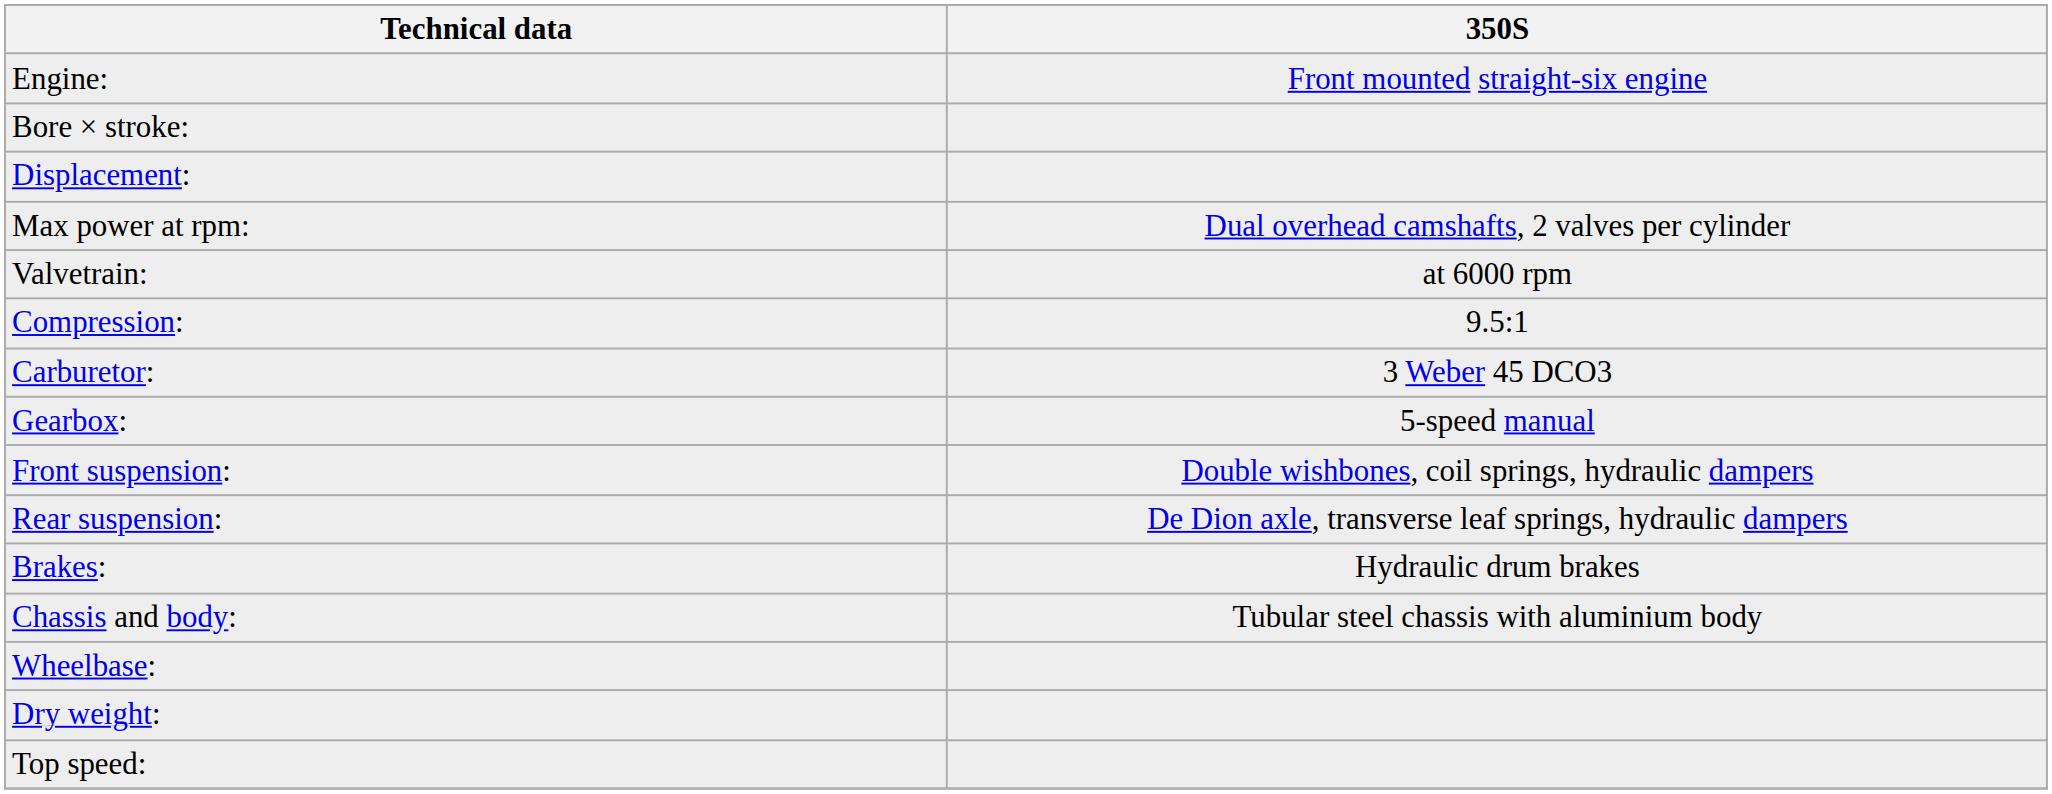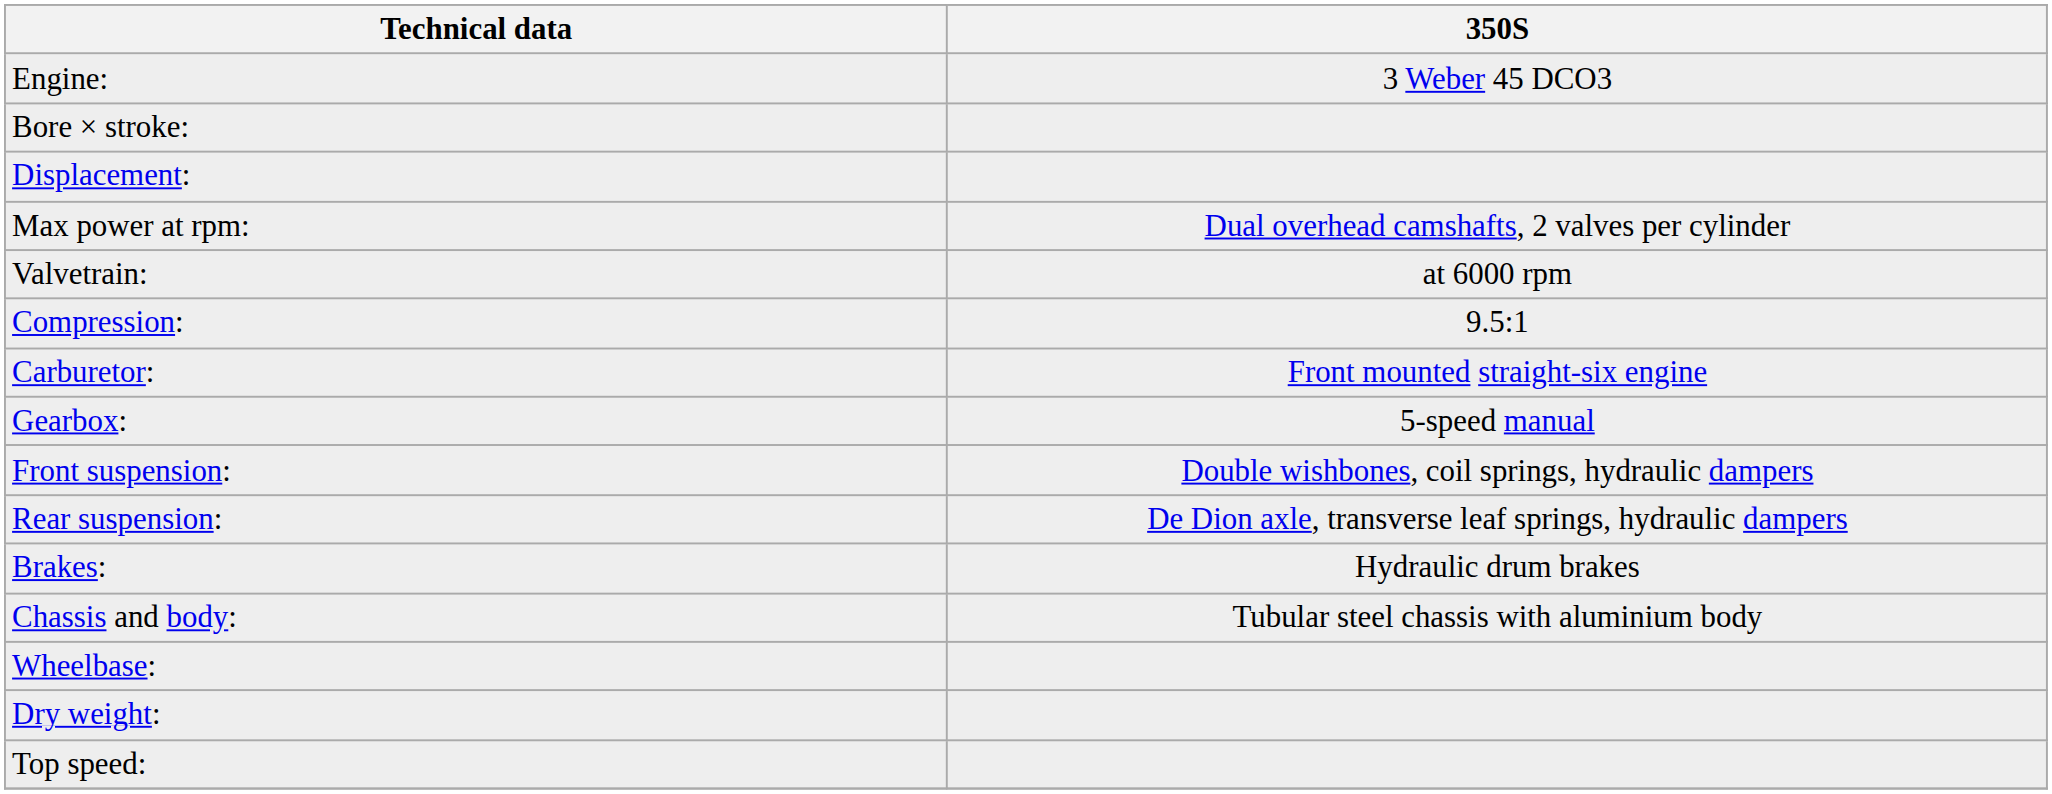 <table class="prettytable">
 <tr ---- bgcolor="#DDDDDD">
 <th width="30%">Technical data</th>
 <th width="35%">350S</th>
 </tr>
 <tr ---- bgcolor="#EEEEEE">
 <td>Engine: </td>
-<td align="center"><a href='#'>Front mounted</a> <a href='#'>straight-six engine</a></td>
+<td align="center">3 <a href='#'>Weber</a> 45 DCO3</td>
 </tr>
 <tr ---- bgcolor="#EEEEEE">
 <td>Bore × stroke: </td>
 <td align="center"></td>
 </tr>
 <tr ---- bgcolor="#EEEEEE">
 <td><a href='#'>Displacement</a>: </td>
 <td align="center"></td>
 </tr>
 <tr ---- bgcolor="#EEEEEE">
 <td>Max power at rpm: </td>
 <td align="center"><a href='#'>Dual overhead camshafts</a>, 2 valves per cylinder</td>
 </tr>
 <tr ---- bgcolor="#EEEEEE">
 <td>Valvetrain: </td>
 <td align="center"> at 6000 rpm</td>
 </tr>
 <tr ---- bgcolor="#EEEEEE">
 <td><a href='#'>Compression</a>: </td>
 <td align="center">9.5:1</td>
 </tr>
 <tr ---- bgcolor="#EEEEEE">
 <td><a href='#'>Carburetor</a>: </td>
-<td align="center">3 <a href='#'>Weber</a> 45 DCO3</td>
+<td align="center"><a href='#'>Front mounted</a> <a href='#'>straight-six engine</a></td>
 </tr>
 <tr ---- bgcolor="#EEEEEE">
 <td><a href='#'>Gearbox</a>: </td>
 <td align="center">5-speed <a href='#'>manual</a></td>
 </tr>
 <tr ---- bgcolor="#EEEEEE">
 <td><a href='#'>Front suspension</a>: </td>
 <td align="center"><a href='#'>Double wishbones</a>, coil springs, hydraulic <a href='#'>dampers</a></td>
 </tr>
 <tr ---- bgcolor="#EEEEEE">
 <td><a href='#'>Rear suspension</a>: </td>
 <td align="center"><a href='#'>De Dion axle</a>, transverse leaf springs, hydraulic <a href='#'>dampers</a></td>
 </tr>
 <tr ---- bgcolor="#EEEEEE">
 <td><a href='#'>Brakes</a>: </td>
 <td align="center">Hydraulic drum brakes</td>
 </tr>
 <tr ---- bgcolor="#EEEEEE">
 <td><a href='#'>Chassis</a> and <a href='#'>body</a>: </td>
 <td align="center">Tubular steel chassis with aluminium body</td>
 </tr>
 <tr ---- bgcolor="#EEEEEE">
 <td><a href='#'>Wheelbase</a>: </td>
 <td align="center"></td>
 </tr>
 <tr ---- bgcolor="#EEEEEE">
 <td><a href='#'>Dry weight</a>: </td>
 <td align="center"></td>
 </tr>
 <tr ---- bgcolor="#EEEEEE">
 <td>Top speed: </td>
 <td align="center"></td>
 </tr>
 <tr ---- bgcolor="#EEEEEE">
 </tr>
 </table>
